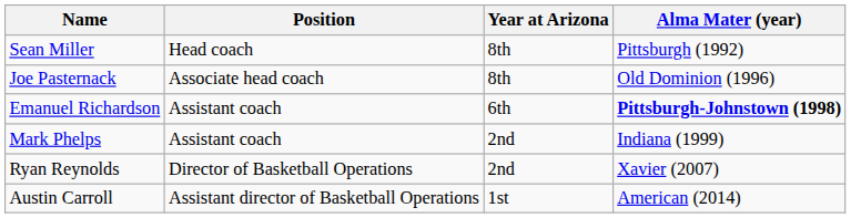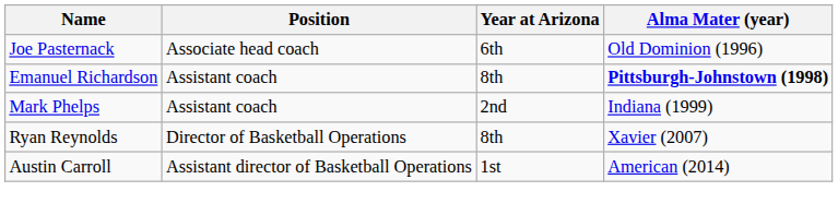 <table class="wikitable" style="white-space:nowrap; font-size:90%;">
 <tr>
 <th>Name</th>
 <th>Position</th>
 <th>Year at Arizona</th>
 <th><a href='#'>Alma Mater</a> (year)</th>
 </tr>
 <tr>
-<td><a href='#'>Sean Miller</a></td>
-<td>Head coach</td>
-<td>8th</td>
-<td><a href='#'>Pittsburgh</a> (1992)</td>
-</tr>
-<tr>
 <td><a href='#'>Joe Pasternack</a></td>
 <td>Associate head coach</td>
-<td>8th</td>
+<td>6th</td>
 <td><a href='#'>Old Dominion</a> (1996)</td>
 </tr>
 <tr>
 <td><a href='#'>Emanuel Richardson</a></td>
 <td>Assistant coach</td>
-<td>6th</td>
+<td>8th</td>
 <td><strong><a href='#'>Pittsburgh-Johnstown</a> (1998)</strong></td>
 </tr>
 <tr>
 <td><a href='#'>Mark Phelps</a></td>
 <td>Assistant coach</td>
 <td>2nd</td>
 <td><a href='#'>Indiana</a> (1999)</td>
 </tr>
 <tr>
 <td>Ryan Reynolds</td>
 <td>Director of Basketball Operations</td>
-<td>2nd</td>
+<td>8th</td>
 <td><a href='#'>Xavier</a> (2007)</td>
 </tr>
 <tr>
 <td>Austin Carroll</td>
 <td>Assistant director of Basketball Operations</td>
 <td>1st</td>
 <td><a href='#'>American</a> (2014)</td>
 </tr>
 </table>
